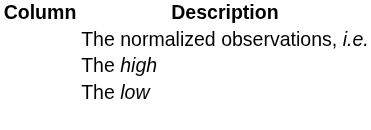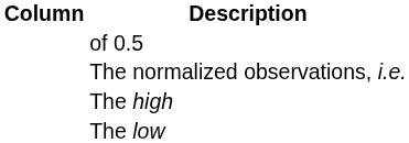 <table>
 <tr>
 <th>Column</th>
 <th>Description</th>
+</tr>
+<tr>
+<td></td>
+<td> of 0.5</td>
 </tr>
 <tr>
 <td></td>
 <td>The normalized observations, <em>i.e.</em></td>
 </tr>
 <tr>
 <td></td>
 <td>The <em>high</em></td>
 </tr>
 <tr>
 <td></td>
 <td>The <em>low</em></td>
 </tr>
 </table>
